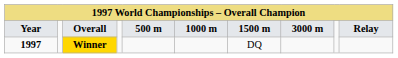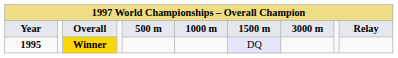 <table class="wikitable collapsible collapsed" style="font-size: 100%; text-align: center">
 <tr>
 <th colspan="19" style="background:#EEDD82; width:400px;"><span>1997 World Championships – Overall Champion</span></th>
 </tr>
 <tr>
 <th style="background:#e4e7eb; width:80px;">Year</th>
 <td width=1px rowspan=2 style="border-top:none;border-bottom:none;"></td>
 <th style="background:#e4e7eb; width:80px;">Overall</th>
 <td width=1px rowspan=2 style="border-top:none;border-bottom:none;"></td>
 <th style="background:#e4e7eb; width:80px;">500 m</th>
 <th style="background:#e4e7eb; width:80px;">1000 m</th>
 <th style="background:#e4e7eb; width:80px;">1500 m</th>
 <th style="background:#e4e7eb; width:80px;">3000 m</th>
 <td width=1px rowspan=2 style="border-top:none;border-bottom:none;"></td>
 <th style="background:#e4e7eb; width:80px;">Relay</th>
 </tr>
 <tr align=center>
-<td><strong>1997</strong></td>
+<td><strong>1995</strong></td>
 <td style="background:gold;"><strong>Winner</strong></td>
 <td></td>
 <td></td>
-<td>DQ</td>
+<td style="background: lavender;">DQ</td>
 <td></td>
 <td></td>
 </tr>
 </table>
